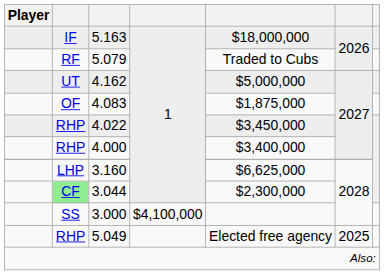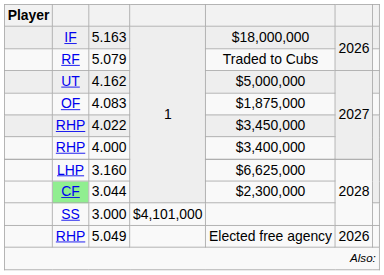 <table class="wikitable sortable">
 <tr>
 <th>Player</th>
 <th></th>
 <th></th>
 <th></th>
 <th></th>
 <th></th>
 <th class="unsortable"></th>
 </tr>
 <tr bgcolor="eeeeee">
 <td></td>
 <td align=center><a href='#'>IF</a></td>
 <td align=center>5.163</td>
 <td align=center rowspan="9">1</td>
 <td align=center>$18,000,000</td>
 <td align=center rowspan="2">2026</td>
 <td align=center></td>
 </tr>
 <tr>
 <td></td>
 <td align=center><a href='#'>RF</a></td>
 <td align=center>5.079</td>
 <td align=center>Traded to Cubs</td>
 <td align=center></td>
 </tr>
 <tr bgcolor="eeeeee">
 <td></td>
 <td align=center><a href='#'>UT</a></td>
 <td align=center>4.162</td>
 <td align=center>$5,000,000</td>
 <td align=center rowspan="4">2027</td>
 <td align=center></td>
 </tr>
 <tr>
 <td></td>
 <td align=center><a href='#'>OF</a></td>
 <td align=center>4.083</td>
 <td align=center>$1,875,000</td>
 <td align=center></td>
 </tr>
 <tr bgcolor="eeeeee">
 <td></td>
 <td align=center><a href='#'>RHP</a></td>
 <td align=center>4.022</td>
 <td align=center>$3,450,000</td>
 <td align=center rowspan="5"></td>
 </tr>
 <tr>
 <td></td>
 <td align=center><a href='#'>RHP</a></td>
 <td align=center>4.000</td>
 <td align=center>$3,400,000</td>
 </tr>
 <tr bgcolor="eeeeee">
 </tr>
 <tr>
 <td></td>
 <td align=center><a href='#'>LHP</a></td>
 <td align=center>3.160</td>
 <td align=center>$6,625,000</td>
 <td align=center rowspan="3">2028</td>
 </tr>
 <tr>
 <td></td>
 <td align=center style="background: lightgreen;"><a href='#'>CF</a></td>
 <td align=center>3.044</td>
 <td align=center>$2,300,000</td>
 </tr>
 <tr>
 <td></td>
 <td align=center><a href='#'>SS</a></td>
 <td align=center>3.000</td>
-<td align=center>$4,100,000</td>
+<td align=center>$4,101,000</td>
 </tr>
 <tr>
 <td></td>
 <td align=center><a href='#'>RHP</a></td>
 <td align=center>5.049</td>
 <td align=center></td>
 <td align=center>Elected free agency</td>
-<td align=center>2025</td>
+<td align=center>2026</td>
 <td align=center></td>
 </tr>
 <tr class="sortbottom">
 <td colspan="7;" align="right"><small><em>Also:</em></small></td>
 </tr>
 </table>
